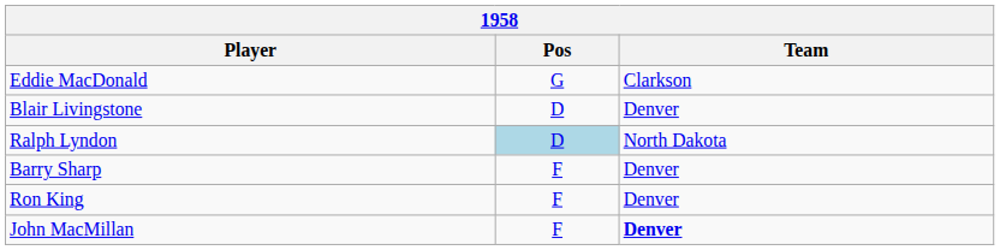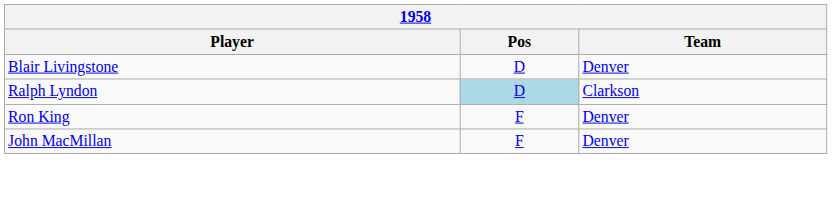 <table class="wikitable" width=95%>
 <tr>
 <th colspan=3><a href='#'>1958</a></th>
 </tr>
 <tr>
 <th>Player</th>
 <th>Pos</th>
 <th>Team</th>
 </tr>
 <tr>
-<td><a href='#'>Eddie MacDonald</a></td>
-<td style="text-align:center;"><a href='#'>G</a></td>
-<td><a href='#'>Clarkson</a></td>
-</tr>
-<tr>
 <td><a href='#'>Blair Livingstone</a></td>
 <td style="text-align:center;"><a href='#'>D</a></td>
 <td><a href='#'>Denver</a></td>
 </tr>
 <tr>
 <td><a href='#'>Ralph Lyndon</a></td>
 <td style="background: lightblue; text-align:center;"><a href='#'>D</a></td>
-<td><a href='#'>North Dakota</a></td>
-</tr>
-<tr>
-<td><a href='#'>Barry Sharp</a></td>
-<td style="text-align:center;"><a href='#'>F</a></td>
-<td><a href='#'>Denver</a></td>
+<td><a href='#'>Clarkson</a></td>
 </tr>
 <tr>
 <td><a href='#'>Ron King</a></td>
 <td style="text-align:center;"><a href='#'>F</a></td>
 <td><a href='#'>Denver</a></td>
 </tr>
 <tr>
 <td><a href='#'>John MacMillan</a></td>
 <td style="text-align:center;"><a href='#'>F</a></td>
-<td><strong><a href='#'>Denver</a></strong></td>
+<td><a href='#'>Denver</a></td>
 </tr>
 </table>
